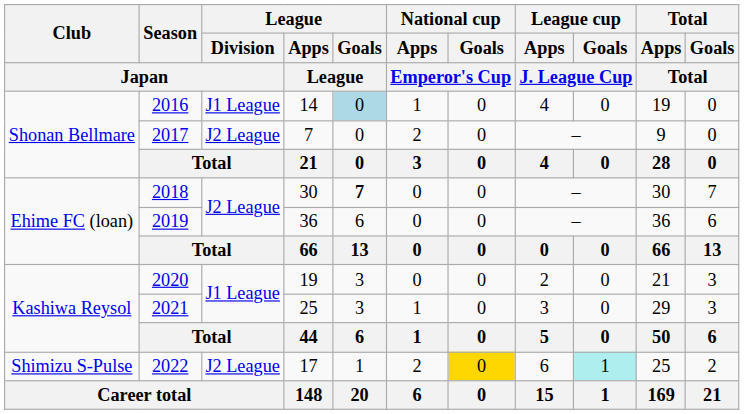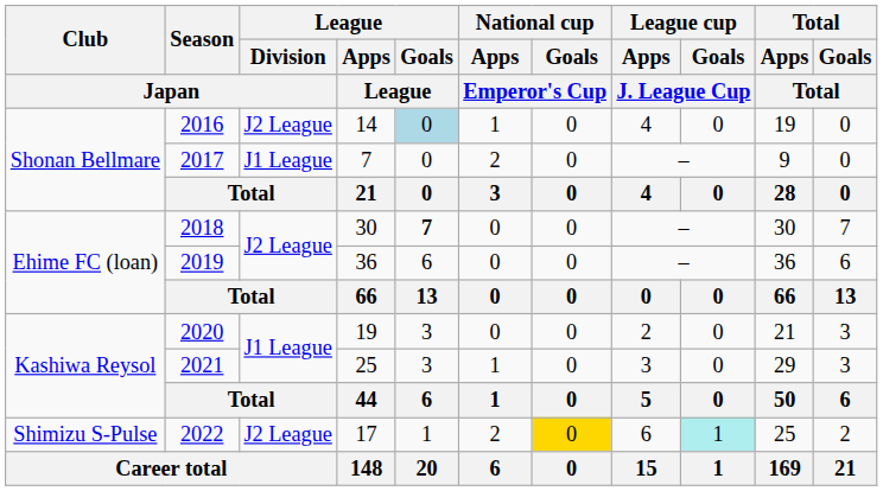 <table class="wikitable" style="text-align:center">
 <tr>
 <th rowspan=2>Club</th>
 <th rowspan=2>Season</th>
 <th colspan=3>League</th>
 <th colspan=2>National cup</th>
 <th colspan=2>League cup</th>
 <th colspan=2>Total</th>
 </tr>
 <tr>
 <th>Division</th>
 <th>Apps</th>
 <th>Goals</th>
 <th>Apps</th>
 <th>Goals</th>
 <th>Apps</th>
 <th>Goals</th>
 <th>Apps</th>
 <th>Goals</th>
 </tr>
 <tr>
 <th colspan=3>Japan</th>
 <th colspan=2>League</th>
 <th colspan=2><a href='#'>Emperor's Cup</a></th>
 <th colspan=2><a href='#'>J. League Cup</a></th>
 <th colspan=2>Total</th>
 </tr>
 <tr>
 <td rowspan="3"><a href='#'>Shonan Bellmare</a></td>
 <td><a href='#'>2016</a></td>
-<td><a href='#'>J1 League</a></td>
+<td><a href='#'>J2 League</a></td>
 <td>14</td>
 <td style="background: lightblue;">0</td>
 <td>1</td>
 <td>0</td>
 <td>4</td>
 <td>0</td>
 <td>19</td>
 <td>0</td>
 </tr>
 <tr>
 <td><a href='#'>2017</a></td>
-<td><a href='#'>J2 League</a></td>
+<td><a href='#'>J1 League</a></td>
 <td>7</td>
 <td>0</td>
 <td>2</td>
 <td>0</td>
 <td colspan="2">–</td>
 <td>9</td>
 <td>0</td>
 </tr>
 <tr>
 <th colspan="2">Total</th>
 <th>21</th>
 <th>0</th>
 <th>3</th>
 <th>0</th>
 <th>4</th>
 <th>0</th>
 <th>28</th>
 <th>0</th>
 </tr>
 <tr>
 <td rowspan="3"><a href='#'>Ehime FC</a> (loan)</td>
 <td><a href='#'>2018</a></td>
 <td rowspan="2"><a href='#'>J2 League</a></td>
 <td>30</td>
 <td><strong>7</strong></td>
 <td>0</td>
 <td>0</td>
 <td colspan="2">–</td>
 <td>30</td>
 <td>7</td>
 </tr>
 <tr>
 <td><a href='#'>2019</a></td>
 <td>36</td>
 <td>6</td>
 <td>0</td>
 <td>0</td>
 <td colspan="2">–</td>
 <td>36</td>
 <td>6</td>
 </tr>
 <tr>
 <th colspan="2">Total</th>
 <th>66</th>
 <th>13</th>
 <th>0</th>
 <th>0</th>
 <th>0</th>
 <th>0</th>
 <th>66</th>
 <th>13</th>
 </tr>
 <tr>
 <td rowspan="3"><a href='#'>Kashiwa Reysol</a></td>
 <td><a href='#'>2020</a></td>
 <td rowspan="2"><a href='#'>J1 League</a></td>
 <td>19</td>
 <td>3</td>
 <td>0</td>
 <td>0</td>
 <td>2</td>
 <td>0</td>
 <td>21</td>
 <td>3</td>
 </tr>
 <tr>
 <td><a href='#'>2021</a></td>
 <td>25</td>
 <td>3</td>
 <td>1</td>
 <td>0</td>
 <td>3</td>
 <td>0</td>
 <td>29</td>
 <td>3</td>
 </tr>
 <tr>
 <th colspan="2">Total</th>
 <th>44</th>
 <th>6</th>
 <th>1</th>
 <th>0</th>
 <th>5</th>
 <th>0</th>
 <th>50</th>
 <th>6</th>
 </tr>
 <tr>
 <td><a href='#'>Shimizu S-Pulse</a></td>
 <td><a href='#'>2022</a></td>
 <td><a href='#'>J2 League</a></td>
 <td>17</td>
 <td>1</td>
 <td>2</td>
 <td style="background: gold;">0</td>
 <td>6</td>
 <td style="background: paleturquoise;">1</td>
 <td>25</td>
 <td>2</td>
 </tr>
 <tr>
 <th colspan=3>Career total</th>
 <th>148</th>
 <th>20</th>
 <th>6</th>
 <th>0</th>
 <th>15</th>
 <th>1</th>
 <th>169</th>
 <th>21</th>
 </tr>
 </table>
